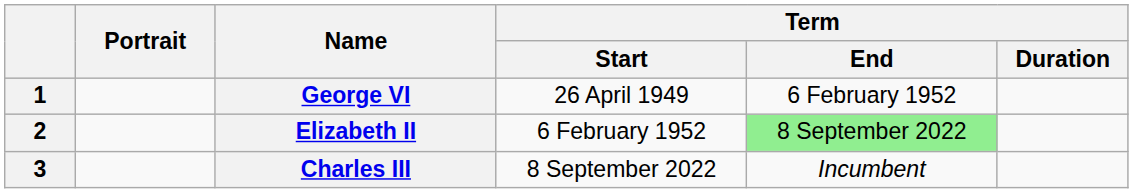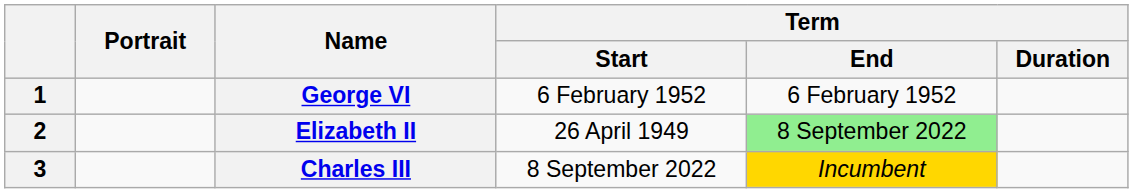 <table class="wikitable sortable" style="text-align:center;">
 <tr>
 <th style="width:5%;" rowspan="2"></th>
 <th style="width:10%;" rowspan="2" class="unsortable">Portrait</th>
 <th style="width:20%;" rowspan="2" class="unsortable">Name</th>
 <th style="width:45%;" colspan="3">Term</th>
 </tr>
 <tr>
 <th scope="col" data-sort-type="date">Start</th>
 <th scope="col" data-sort-type="date">End</th>
 <th scope="col">Duration</th>
 </tr>
 <tr>
 <th scope="row">1</th>
 <td></td>
 <th scope="row"><a href='#'>George&nbsp;VI</a><br></th>
-<td>26 April 1949</td>
+<td>6 February 1952</td>
 <td>6 February 1952</td>
 <td></td>
 </tr>
 <tr>
 <th scope="row">2</th>
 <td></td>
 <th scope="row"><a href='#'>Elizabeth&nbsp;II</a><br></th>
-<td>6 February 1952</td>
+<td>26 April 1949</td>
 <td style="background: lightgreen;">8 September 2022</td>
 <td></td>
 </tr>
 <tr>
 <th scope="row">3</th>
 <td></td>
 <th scope="row"><a href='#'>Charles&nbsp;III</a><br></th>
 <td>8 September 2022</td>
-<td><em>Incumbent</em></td>
+<td style="background: gold;"><em>Incumbent</em></td>
 <td></td>
 </tr>
 </table>
